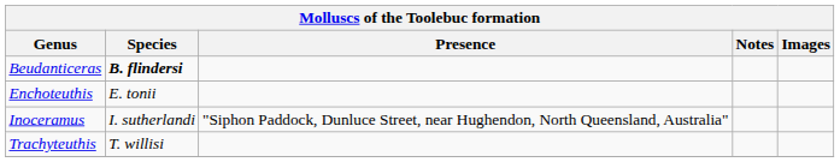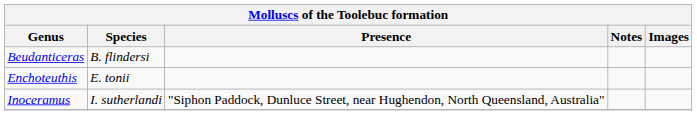 <table class="wikitable" align="center">
 <tr>
 <th colspan="5" align="center"><a href='#'>Molluscs</a> of the Toolebuc formation</th>
 </tr>
 <tr>
 <th>Genus</th>
 <th>Species</th>
 <th>Presence</th>
 <th>Notes</th>
 <th>Images</th>
 </tr>
 <tr>
 <td><em><a href='#'>Beudanticeras</a></em></td>
-<td><strong><em>B. flindersi</em></strong></td>
+<td><em>B. flindersi</em></td>
 <td></td>
 <td></td>
 <td></td>
 </tr>
 <tr>
 <td><em><a href='#'>Enchoteuthis</a></em></td>
 <td><em>E. tonii</em></td>
 <td></td>
 <td></td>
 <td></td>
 </tr>
 <tr>
 <td><em><a href='#'>Inoceramus</a></em></td>
 <td><em>I. sutherlandi</em></td>
 <td>"Siphon Paddock, Dunluce Street, near Hughendon, North Queensland, Australia"</td>
 <td align="center"></td>
 <td></td>
 </tr>
 <tr>
-<td><em><a href='#'>Trachyteuthis</a></em></td>
-<td><em>T. willisi</em></td>
-<td></td>
-<td></td>
-<td></td>
-</tr>
-<tr>
 </tr>
 </table>
